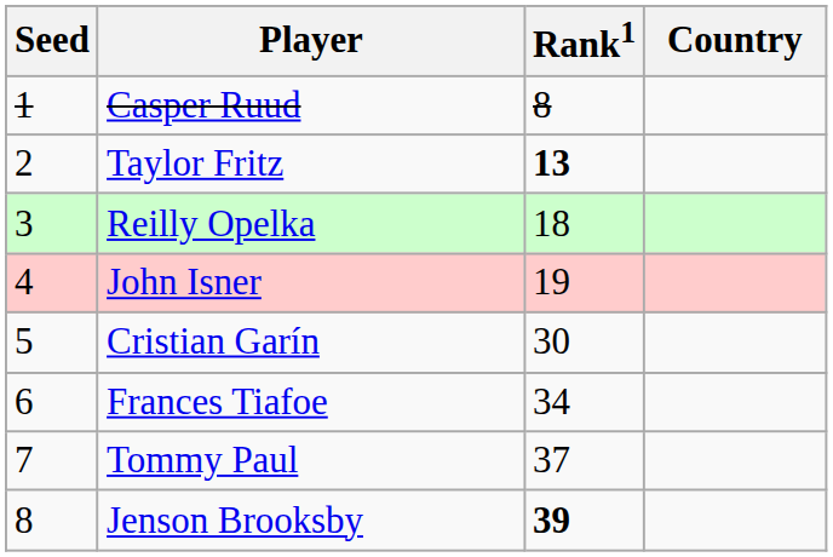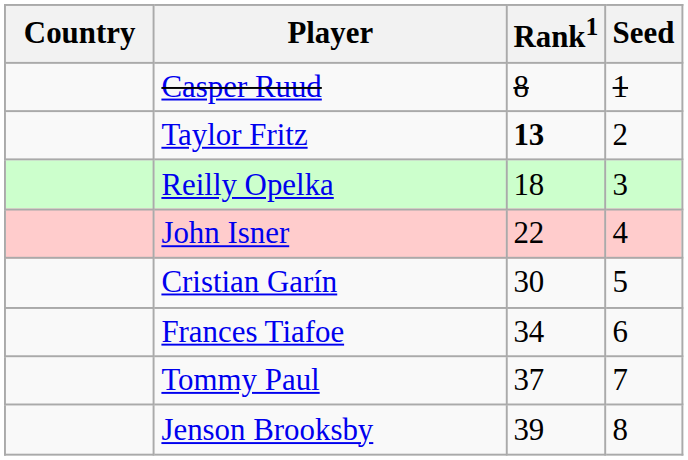 <table class="sortable wikitable">
 <tr>
-<th>Seed</th>
+<th width="70">Country</th>
 <th width="175">Player</th>
 <th>Rank<sup>1</sup></th>
-<th width="70">Country</th>
+<th>Seed</th>
 </tr>
 <tr>
-<td><s>1</s></td>
+<td><s></s></td>
 <td><s><a href='#'>Casper Ruud</a></s></td>
 <td><s>8</s></td>
-<td><s></s></td>
+<td><s>1</s></td>
 </tr>
 <tr>
-<td>2</td>
+<td></td>
 <td><a href='#'>Taylor Fritz</a></td>
 <td><strong>13</strong></td>
-<td></td>
+<td>2</td>
 </tr>
 <tr bgcolor=#cfc>
-<td>3</td>
+<td></td>
 <td><a href='#'>Reilly Opelka</a></td>
 <td>18</td>
-<td></td>
+<td>3</td>
 </tr>
 <tr bgcolor=#fcc>
+<td></td>
+<td><a href='#'>John Isner</a></td>
+<td>22</td>
 <td>4</td>
-<td><a href='#'>John Isner</a></td>
-<td>19</td>
-<td></td>
 </tr>
 <tr>
-<td>5</td>
+<td></td>
 <td><a href='#'>Cristian Garín</a></td>
 <td>30</td>
-<td></td>
+<td>5</td>
 </tr>
 <tr>
-<td>6</td>
+<td></td>
 <td><a href='#'>Frances Tiafoe</a></td>
 <td>34</td>
-<td></td>
+<td>6</td>
 </tr>
 <tr>
-<td>7</td>
+<td></td>
 <td><a href='#'>Tommy Paul</a></td>
 <td>37</td>
-<td></td>
+<td>7</td>
 </tr>
 <tr>
+<td></td>
+<td><a href='#'>Jenson Brooksby</a></td>
+<td>39</td>
 <td>8</td>
-<td><a href='#'>Jenson Brooksby</a></td>
-<td><strong>39</strong></td>
-<td></td>
 </tr>
 </table>
